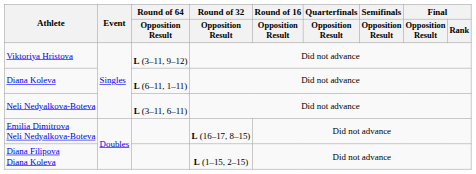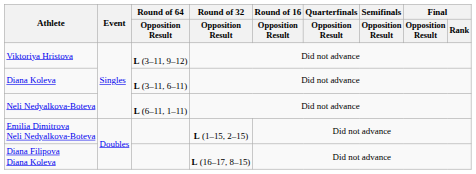 <table class="wikitable" style="font-size:90%">
 <tr>
 <th rowspan="2">Athlete</th>
 <th rowspan="2">Event</th>
 <th>Round of 64</th>
 <th>Round of 32</th>
 <th>Round of 16</th>
 <th>Quarterfinals</th>
 <th>Semifinals</th>
 <th colspan=2>Final</th>
 </tr>
 <tr style="font-size:95%">
 <th>Opposition<br>Result</th>
 <th>Opposition<br>Result</th>
 <th>Opposition<br>Result</th>
 <th>Opposition<br>Result</th>
 <th>Opposition<br>Result</th>
 <th>Opposition<br>Result</th>
 <th>Rank</th>
 </tr>
 <tr align=center>
 <td align=left><a href='#'>Viktoriya Hristova</a></td>
 <td align=left rowspan=3><a href='#'>Singles</a></td>
 <td><br><strong>L</strong> (3–11, 9–12)</td>
 <td colspan=6>Did not advance</td>
 </tr>
 <tr align=center>
 <td align=left><a href='#'>Diana Koleva</a></td>
-<td><br><strong>L</strong> (6–11, 1–11)</td>
+<td><br><strong>L</strong> (3–11, 6–11)</td>
 <td colspan=6>Did not advance</td>
 </tr>
 <tr align=center>
 <td align=left><a href='#'>Neli Nedyalkova-Boteva</a></td>
-<td><br><strong>L</strong> (3–11, 6–11)</td>
+<td><br><strong>L</strong> (6–11, 1–11)</td>
 <td colspan=6>Did not advance</td>
 </tr>
 <tr align=center>
 <td align=left><a href='#'>Emilia Dimitrova</a><br><a href='#'>Neli Nedyalkova-Boteva</a></td>
 <td align=left rowspan=2><a href='#'>Doubles</a></td>
 <td></td>
-<td><br><strong>L</strong> (16–17, 8–15)</td>
+<td><br><strong>L</strong> (1–15, 2–15)</td>
 <td colspan=5>Did not advance</td>
 </tr>
 <tr align=center>
 <td align=left><a href='#'>Diana Filipova</a><br><a href='#'>Diana Koleva</a></td>
 <td></td>
-<td><br><strong>L</strong> (1–15, 2–15)</td>
+<td><br><strong>L</strong> (16–17, 8–15)</td>
 <td colspan=5>Did not advance</td>
 </tr>
 </table>
